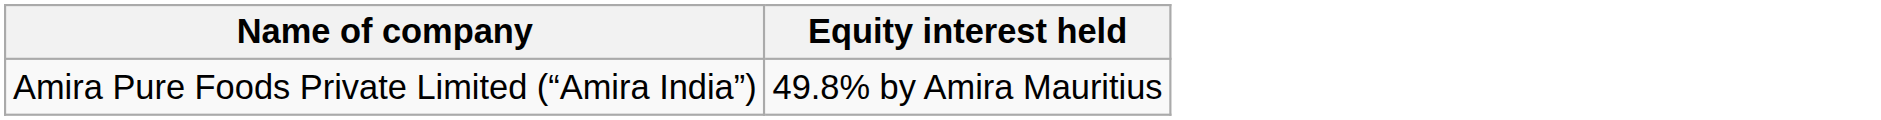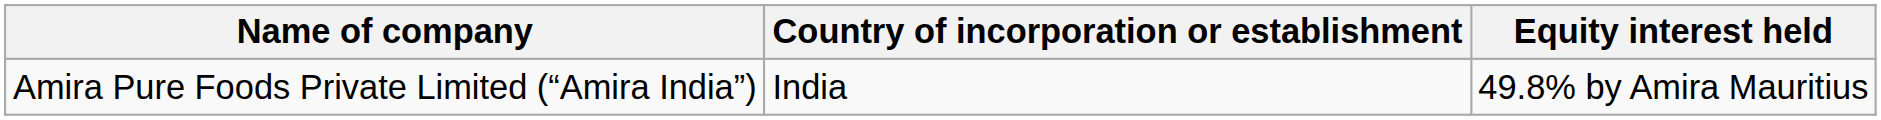 <table class="wikitable">
 <tr>
 <th>Name of company</th>
+<th>Country of incorporation or establishment</th>
 <th>Equity interest held</th>
 </tr>
 <tr>
 <td>Amira Pure Foods Private Limited (“Amira India”)</td>
+<td>India</td>
 <td>49.8% by Amira Mauritius</td>
 </tr>
 </table>
